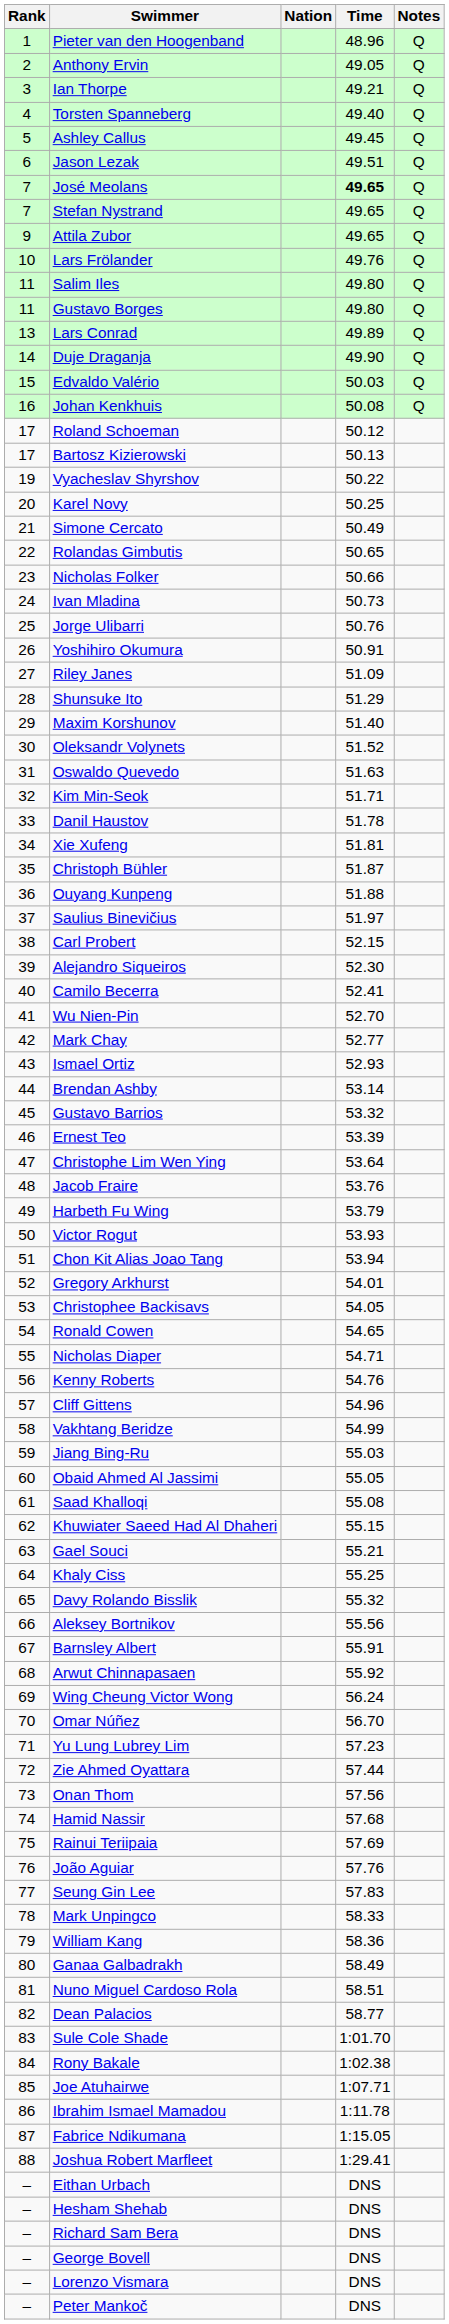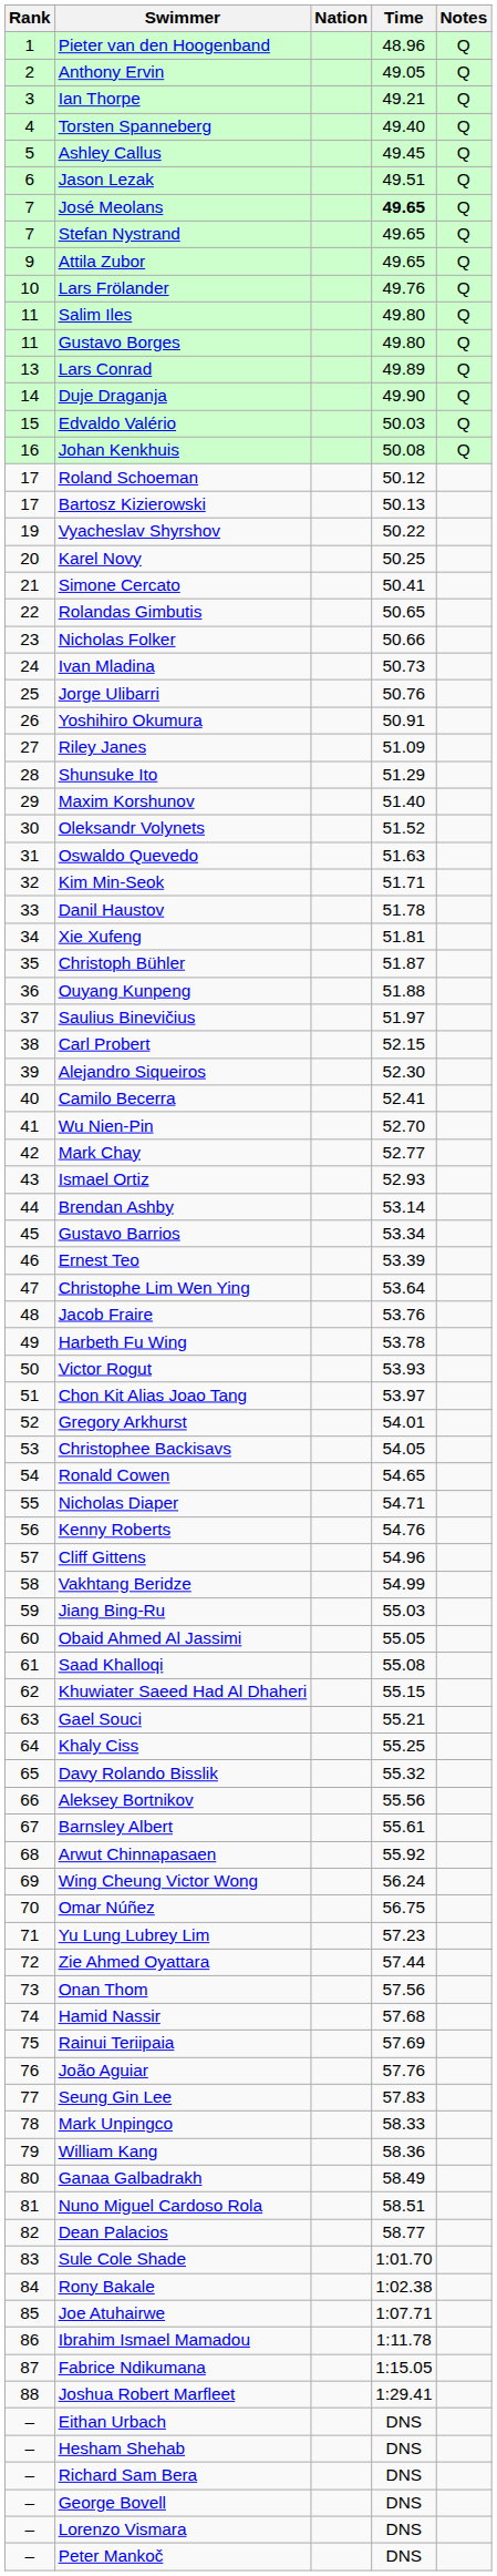 <table class="wikitable sortable" style="text-align:center">
 <tr>
 <th>Rank</th>
 <th>Swimmer</th>
 <th>Nation</th>
 <th>Time</th>
 <th>Notes</th>
 </tr>
 <tr bgcolor=ccffcc>
 <td>1</td>
 <td align=left><a href='#'>Pieter van den Hoogenband</a></td>
 <td align=left></td>
 <td>48.96</td>
 <td>Q</td>
 </tr>
 <tr bgcolor=ccffcc>
 <td>2</td>
 <td align=left><a href='#'>Anthony Ervin</a></td>
 <td align=left></td>
 <td>49.05</td>
 <td>Q</td>
 </tr>
 <tr bgcolor=ccffcc>
 <td>3</td>
 <td align=left><a href='#'>Ian Thorpe</a></td>
 <td align=left></td>
 <td>49.21</td>
 <td>Q</td>
 </tr>
 <tr bgcolor=ccffcc>
 <td>4</td>
 <td align=left><a href='#'>Torsten Spanneberg</a></td>
 <td align=left></td>
 <td>49.40</td>
 <td>Q</td>
 </tr>
 <tr bgcolor=ccffcc>
 <td>5</td>
 <td align=left><a href='#'>Ashley Callus</a></td>
 <td align=left></td>
 <td>49.45</td>
 <td>Q</td>
 </tr>
 <tr bgcolor=ccffcc>
 <td>6</td>
 <td align=left><a href='#'>Jason Lezak</a></td>
 <td align=left></td>
 <td>49.51</td>
 <td>Q</td>
 </tr>
 <tr bgcolor=ccffcc>
 <td>7</td>
 <td align=left><a href='#'>José Meolans</a></td>
 <td align=left></td>
 <td><strong>49.65</strong></td>
 <td>Q</td>
 </tr>
 <tr bgcolor=ccffcc>
 <td>7</td>
 <td align=left><a href='#'>Stefan Nystrand</a></td>
 <td align=left></td>
 <td>49.65</td>
 <td>Q</td>
 </tr>
 <tr bgcolor=ccffcc>
 <td>9</td>
 <td align=left><a href='#'>Attila Zubor</a></td>
 <td align=left></td>
 <td>49.65</td>
 <td>Q</td>
 </tr>
 <tr bgcolor=ccffcc>
 <td>10</td>
 <td align=left><a href='#'>Lars Frölander</a></td>
 <td align=left></td>
 <td>49.76</td>
 <td>Q</td>
 </tr>
 <tr bgcolor=ccffcc>
 <td>11</td>
 <td align=left><a href='#'>Salim Iles</a></td>
 <td align=left></td>
 <td>49.80</td>
 <td>Q</td>
 </tr>
 <tr bgcolor=ccffcc>
 <td>11</td>
 <td align=left><a href='#'>Gustavo Borges</a></td>
 <td align=left></td>
 <td>49.80</td>
 <td>Q</td>
 </tr>
 <tr bgcolor=ccffcc>
 <td>13</td>
 <td align=left><a href='#'>Lars Conrad</a></td>
 <td align=left></td>
 <td>49.89</td>
 <td>Q</td>
 </tr>
 <tr bgcolor=ccffcc>
 <td>14</td>
 <td align=left><a href='#'>Duje Draganja</a></td>
 <td align=left></td>
 <td>49.90</td>
 <td>Q</td>
 </tr>
 <tr bgcolor=ccffcc>
 <td>15</td>
 <td align=left><a href='#'>Edvaldo Valério</a></td>
 <td align=left></td>
 <td>50.03</td>
 <td>Q</td>
 </tr>
 <tr bgcolor=ccffcc>
 <td>16</td>
 <td align=left><a href='#'>Johan Kenkhuis</a></td>
 <td align=left></td>
 <td>50.08</td>
 <td>Q</td>
 </tr>
 <tr>
 <td>17</td>
 <td align=left><a href='#'>Roland Schoeman</a></td>
 <td align=left></td>
 <td>50.12</td>
 <td></td>
 </tr>
 <tr>
 <td>17</td>
 <td align=left><a href='#'>Bartosz Kizierowski</a></td>
 <td align=left></td>
 <td>50.13</td>
 <td></td>
 </tr>
 <tr>
 <td>19</td>
 <td align=left><a href='#'>Vyacheslav Shyrshov</a></td>
 <td align=left></td>
 <td>50.22</td>
 <td></td>
 </tr>
 <tr>
 <td>20</td>
 <td align=left><a href='#'>Karel Novy</a></td>
 <td align=left></td>
 <td>50.25</td>
 <td></td>
 </tr>
 <tr>
 <td>21</td>
 <td align=left><a href='#'>Simone Cercato</a></td>
 <td align=left></td>
-<td>50.49</td>
+<td>50.41</td>
 <td></td>
 </tr>
 <tr>
 <td>22</td>
 <td align=left><a href='#'>Rolandas Gimbutis</a></td>
 <td align=left></td>
 <td>50.65</td>
 <td></td>
 </tr>
 <tr>
 <td>23</td>
 <td align=left><a href='#'>Nicholas Folker</a></td>
 <td align=left></td>
 <td>50.66</td>
 <td></td>
 </tr>
 <tr>
 <td>24</td>
 <td align=left><a href='#'>Ivan Mladina</a></td>
 <td align=left></td>
 <td>50.73</td>
 <td></td>
 </tr>
 <tr>
 <td>25</td>
 <td align=left><a href='#'>Jorge Ulibarri</a></td>
 <td align=left></td>
 <td>50.76</td>
 <td></td>
 </tr>
 <tr>
 <td>26</td>
 <td align=left><a href='#'>Yoshihiro Okumura</a></td>
 <td align=left></td>
 <td>50.91</td>
 <td></td>
 </tr>
 <tr>
 <td>27</td>
 <td align=left><a href='#'>Riley Janes</a></td>
 <td align=left></td>
 <td>51.09</td>
 <td></td>
 </tr>
 <tr>
 <td>28</td>
 <td align=left><a href='#'>Shunsuke Ito</a></td>
 <td align=left></td>
 <td>51.29</td>
 <td></td>
 </tr>
 <tr>
 <td>29</td>
 <td align=left><a href='#'>Maxim Korshunov</a></td>
 <td align=left></td>
 <td>51.40</td>
 <td></td>
 </tr>
 <tr>
 <td>30</td>
 <td align=left><a href='#'>Oleksandr Volynets</a></td>
 <td align=left></td>
 <td>51.52</td>
 <td></td>
 </tr>
 <tr>
 <td>31</td>
 <td align=left><a href='#'>Oswaldo Quevedo</a></td>
 <td align=left></td>
 <td>51.63</td>
 <td></td>
 </tr>
 <tr>
 <td>32</td>
 <td align=left><a href='#'>Kim Min-Seok</a></td>
 <td align=left></td>
 <td>51.71</td>
 <td></td>
 </tr>
 <tr>
 <td>33</td>
 <td align=left><a href='#'>Danil Haustov</a></td>
 <td align=left></td>
 <td>51.78</td>
 <td></td>
 </tr>
 <tr>
 <td>34</td>
 <td align=left><a href='#'>Xie Xufeng</a></td>
 <td align=left></td>
 <td>51.81</td>
 <td></td>
 </tr>
 <tr>
 <td>35</td>
 <td align=left><a href='#'>Christoph Bühler</a></td>
 <td align=left></td>
 <td>51.87</td>
 <td></td>
 </tr>
 <tr>
 <td>36</td>
 <td align=left><a href='#'>Ouyang Kunpeng</a></td>
 <td align=left></td>
 <td>51.88</td>
 <td></td>
 </tr>
 <tr>
 <td>37</td>
 <td align=left><a href='#'>Saulius Binevičius</a></td>
 <td align=left></td>
 <td>51.97</td>
 <td></td>
 </tr>
 <tr>
 <td>38</td>
 <td align=left><a href='#'>Carl Probert</a></td>
 <td align=left></td>
 <td>52.15</td>
 <td></td>
 </tr>
 <tr>
 <td>39</td>
 <td align=left><a href='#'>Alejandro Siqueiros</a></td>
 <td align=left></td>
 <td>52.30</td>
 <td></td>
 </tr>
 <tr>
 <td>40</td>
 <td align=left><a href='#'>Camilo Becerra</a></td>
 <td align=left></td>
 <td>52.41</td>
 <td></td>
 </tr>
 <tr>
 <td>41</td>
 <td align=left><a href='#'>Wu Nien-Pin</a></td>
 <td align=left></td>
 <td>52.70</td>
 <td></td>
 </tr>
 <tr>
 <td>42</td>
 <td align=left><a href='#'>Mark Chay</a></td>
 <td align=left></td>
 <td>52.77</td>
 <td></td>
 </tr>
 <tr>
 <td>43</td>
 <td align=left><a href='#'>Ismael Ortiz</a></td>
 <td align=left></td>
 <td>52.93</td>
 <td></td>
 </tr>
 <tr>
 <td>44</td>
 <td align=left><a href='#'>Brendan Ashby</a></td>
 <td align=left></td>
 <td>53.14</td>
 <td></td>
 </tr>
 <tr>
 <td>45</td>
 <td align=left><a href='#'>Gustavo Barrios</a></td>
 <td align=left></td>
-<td>53.32</td>
+<td>53.34</td>
 <td></td>
 </tr>
 <tr>
 <td>46</td>
 <td align=left><a href='#'>Ernest Teo</a></td>
 <td align=left></td>
 <td>53.39</td>
 <td></td>
 </tr>
 <tr>
 <td>47</td>
 <td align=left><a href='#'>Christophe Lim Wen Ying</a></td>
 <td align=left></td>
 <td>53.64</td>
 <td></td>
 </tr>
 <tr>
 <td>48</td>
 <td align=left><a href='#'>Jacob Fraire</a></td>
 <td align=left></td>
 <td>53.76</td>
 <td></td>
 </tr>
 <tr>
 <td>49</td>
 <td align=left><a href='#'>Harbeth Fu Wing</a></td>
 <td align=left></td>
-<td>53.79</td>
+<td>53.78</td>
 <td></td>
 </tr>
 <tr>
 <td>50</td>
 <td align=left><a href='#'>Victor Rogut</a></td>
 <td align=left></td>
 <td>53.93</td>
 <td></td>
 </tr>
 <tr>
 <td>51</td>
 <td align=left><a href='#'>Chon Kit Alias Joao Tang</a></td>
 <td align=left></td>
-<td>53.94</td>
+<td>53.97</td>
 <td></td>
 </tr>
 <tr>
 <td>52</td>
 <td align=left><a href='#'>Gregory Arkhurst</a></td>
 <td align=left></td>
 <td>54.01</td>
 <td></td>
 </tr>
 <tr>
 <td>53</td>
 <td align=left><a href='#'>Christophee Backisavs</a></td>
 <td align=left></td>
 <td>54.05</td>
 <td></td>
 </tr>
 <tr>
 <td>54</td>
 <td align=left><a href='#'>Ronald Cowen</a></td>
 <td align=left></td>
 <td>54.65</td>
 <td></td>
 </tr>
 <tr>
 <td>55</td>
 <td align=left><a href='#'>Nicholas Diaper</a></td>
 <td align=left></td>
 <td>54.71</td>
 <td></td>
 </tr>
 <tr>
 <td>56</td>
 <td align=left><a href='#'>Kenny Roberts</a></td>
 <td align=left></td>
 <td>54.76</td>
 <td></td>
 </tr>
 <tr>
 <td>57</td>
 <td align=left><a href='#'>Cliff Gittens</a></td>
 <td align=left></td>
 <td>54.96</td>
 <td></td>
 </tr>
 <tr>
 <td>58</td>
 <td align=left><a href='#'>Vakhtang Beridze</a></td>
 <td align=left></td>
 <td>54.99</td>
 <td></td>
 </tr>
 <tr>
 <td>59</td>
 <td align=left><a href='#'>Jiang Bing-Ru</a></td>
 <td align=left></td>
 <td>55.03</td>
 <td></td>
 </tr>
 <tr>
 <td>60</td>
 <td align=left><a href='#'>Obaid Ahmed Al Jassimi</a></td>
 <td align=left></td>
 <td>55.05</td>
 <td></td>
 </tr>
 <tr>
 <td>61</td>
 <td align=left><a href='#'>Saad Khalloqi</a></td>
 <td align=left></td>
 <td>55.08</td>
 <td></td>
 </tr>
 <tr>
 <td>62</td>
 <td align=left><a href='#'>Khuwiater Saeed Had Al Dhaheri</a></td>
 <td align=left></td>
 <td>55.15</td>
 <td></td>
 </tr>
 <tr>
 <td>63</td>
 <td align=left><a href='#'>Gael Souci</a></td>
 <td align=left></td>
 <td>55.21</td>
 <td></td>
 </tr>
 <tr>
 <td>64</td>
 <td align=left><a href='#'>Khaly Ciss</a></td>
 <td align=left></td>
 <td>55.25</td>
 <td></td>
 </tr>
 <tr>
 <td>65</td>
 <td align=left><a href='#'>Davy Rolando Bisslik</a></td>
 <td align=left></td>
 <td>55.32</td>
 <td></td>
 </tr>
 <tr>
 <td>66</td>
 <td align=left><a href='#'>Aleksey Bortnikov</a></td>
 <td align=left></td>
 <td>55.56</td>
 <td></td>
 </tr>
 <tr>
 <td>67</td>
 <td align=left><a href='#'>Barnsley Albert</a></td>
 <td align=left></td>
-<td>55.91</td>
+<td>55.61</td>
 <td></td>
 </tr>
 <tr>
 <td>68</td>
 <td align=left><a href='#'>Arwut Chinnapasaen</a></td>
 <td align=left></td>
 <td>55.92</td>
 <td></td>
 </tr>
 <tr>
 <td>69</td>
 <td align=left><a href='#'>Wing Cheung Victor Wong</a></td>
 <td align=left></td>
 <td>56.24</td>
 <td></td>
 </tr>
 <tr>
 <td>70</td>
 <td align=left><a href='#'>Omar Núñez</a></td>
 <td align=left></td>
-<td>56.70</td>
+<td>56.75</td>
 <td></td>
 </tr>
 <tr>
 <td>71</td>
 <td align=left><a href='#'>Yu Lung Lubrey Lim</a></td>
 <td align=left></td>
 <td>57.23</td>
 <td></td>
 </tr>
 <tr>
 <td>72</td>
 <td align=left><a href='#'>Zie Ahmed Oyattara</a></td>
 <td align=left></td>
 <td>57.44</td>
 <td></td>
 </tr>
 <tr>
 <td>73</td>
 <td align=left><a href='#'>Onan Thom</a></td>
 <td align=left></td>
 <td>57.56</td>
 <td></td>
 </tr>
 <tr>
 <td>74</td>
 <td align=left><a href='#'>Hamid Nassir</a></td>
 <td align=left></td>
 <td>57.68</td>
 <td></td>
 </tr>
 <tr>
 <td>75</td>
 <td align=left><a href='#'>Rainui Teriipaia</a></td>
 <td align=left></td>
 <td>57.69</td>
 <td></td>
 </tr>
 <tr>
 <td>76</td>
 <td align=left><a href='#'>João Aguiar</a></td>
 <td align=left></td>
 <td>57.76</td>
 <td></td>
 </tr>
 <tr>
 <td>77</td>
 <td align=left><a href='#'>Seung Gin Lee</a></td>
 <td align=left></td>
 <td>57.83</td>
 <td></td>
 </tr>
 <tr>
 <td>78</td>
 <td align=left><a href='#'>Mark Unpingco</a></td>
 <td align=left></td>
 <td>58.33</td>
 <td></td>
 </tr>
 <tr>
 <td>79</td>
 <td align=left><a href='#'>William Kang</a></td>
 <td align=left></td>
 <td>58.36</td>
 <td></td>
 </tr>
 <tr>
 <td>80</td>
 <td align=left><a href='#'>Ganaa Galbadrakh</a></td>
 <td align=left></td>
 <td>58.49</td>
 <td></td>
 </tr>
 <tr>
 <td>81</td>
 <td align=left><a href='#'>Nuno Miguel Cardoso Rola</a></td>
 <td align=left></td>
 <td>58.51</td>
 <td></td>
 </tr>
 <tr>
 <td>82</td>
 <td align=left><a href='#'>Dean Palacios</a></td>
 <td align=left></td>
 <td>58.77</td>
 <td></td>
 </tr>
 <tr>
 <td>83</td>
 <td align=left><a href='#'>Sule Cole Shade</a></td>
 <td align=left></td>
 <td>1:01.70</td>
 <td></td>
 </tr>
 <tr>
 <td>84</td>
 <td align=left><a href='#'>Rony Bakale</a></td>
 <td align=left></td>
 <td>1:02.38</td>
 <td></td>
 </tr>
 <tr>
 <td>85</td>
 <td align=left><a href='#'>Joe Atuhairwe</a></td>
 <td align=left></td>
 <td>1:07.71</td>
 <td></td>
 </tr>
 <tr>
 <td>86</td>
 <td align=left><a href='#'>Ibrahim Ismael Mamadou</a></td>
 <td align=left></td>
 <td>1:11.78</td>
 <td></td>
 </tr>
 <tr>
 <td>87</td>
 <td align=left><a href='#'>Fabrice Ndikumana</a></td>
 <td align=left></td>
 <td>1:15.05</td>
 <td></td>
 </tr>
 <tr>
 <td>88</td>
 <td align=left><a href='#'>Joshua Robert Marfleet</a></td>
 <td align=left></td>
 <td>1:29.41</td>
 <td></td>
 </tr>
 <tr>
 <td>–</td>
 <td align=left><a href='#'>Eithan Urbach</a></td>
 <td align=left></td>
 <td>DNS</td>
 <td></td>
 </tr>
 <tr>
 <td>–</td>
 <td align=left><a href='#'>Hesham Shehab</a></td>
 <td align=left></td>
 <td>DNS</td>
 <td></td>
 </tr>
 <tr>
 <td>–</td>
 <td align=left><a href='#'>Richard Sam Bera</a></td>
 <td align=left></td>
 <td>DNS</td>
 <td></td>
 </tr>
 <tr>
 <td>–</td>
 <td align=left><a href='#'>George Bovell</a></td>
 <td align=left></td>
 <td>DNS</td>
 <td></td>
 </tr>
 <tr>
 <td>–</td>
 <td align=left><a href='#'>Lorenzo Vismara</a></td>
 <td align=left></td>
 <td>DNS</td>
 <td></td>
 </tr>
 <tr>
 <td>–</td>
 <td align=left><a href='#'>Peter Mankoč</a></td>
 <td align=left></td>
 <td>DNS</td>
 <td></td>
 </tr>
 </table>
